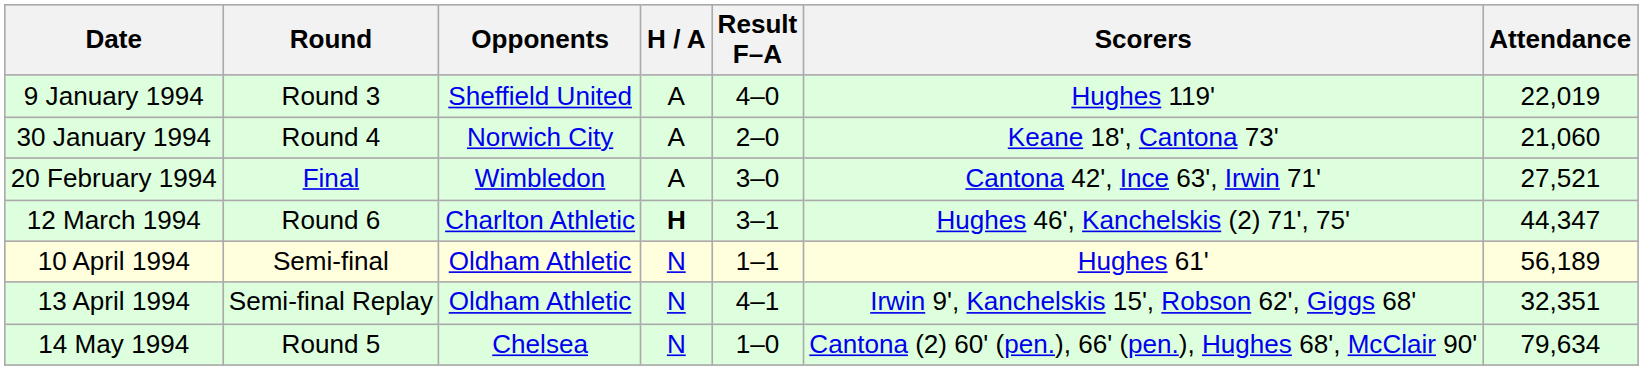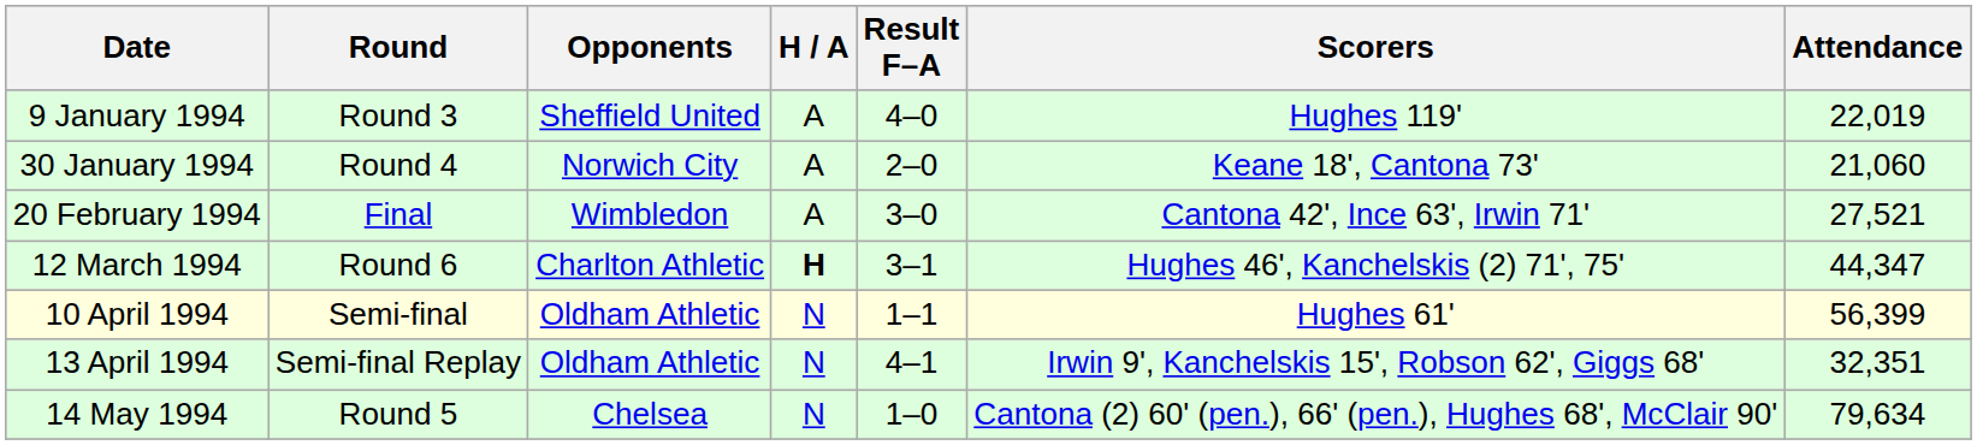 <table class="wikitable" style="text-align:center">
 <tr>
 <th>Date</th>
 <th>Round</th>
 <th>Opponents</th>
 <th>H / A</th>
 <th>Result<br>F–A</th>
 <th>Scorers</th>
 <th>Attendance</th>
 </tr>
 <tr bgcolor="#ddffdd">
 <td>9 January 1994</td>
 <td>Round 3</td>
 <td><a href='#'>Sheffield United</a></td>
 <td>A</td>
 <td>4–0</td>
 <td><a href='#'>Hughes</a> 119'</td>
 <td>22,019</td>
 </tr>
 <tr bgcolor="#ddffdd">
 <td>30 January 1994</td>
 <td>Round 4</td>
 <td><a href='#'>Norwich City</a></td>
 <td>A</td>
 <td>2–0</td>
 <td><a href='#'>Keane</a> 18', <a href='#'>Cantona</a> 73'</td>
 <td>21,060</td>
 </tr>
 <tr bgcolor="#ddffdd">
 <td>20 February 1994</td>
 <td><a href='#'>Final</a></td>
 <td><a href='#'>Wimbledon</a></td>
 <td>A</td>
 <td>3–0</td>
 <td><a href='#'>Cantona</a> 42', <a href='#'>Ince</a> 63', <a href='#'>Irwin</a> 71'</td>
 <td>27,521</td>
 </tr>
 <tr bgcolor="#ddffdd">
 <td>12 March 1994</td>
 <td>Round 6</td>
 <td><a href='#'>Charlton Athletic</a></td>
 <td><strong>H</strong></td>
 <td>3–1</td>
 <td><a href='#'>Hughes</a> 46', <a href='#'>Kanchelskis</a> (2) 71', 75'</td>
 <td>44,347</td>
 </tr>
 <tr bgcolor="#ffffdd">
 <td>10 April 1994</td>
 <td>Semi-final</td>
 <td><a href='#'>Oldham Athletic</a></td>
 <td><a href='#'>N</a></td>
 <td>1–1</td>
 <td><a href='#'>Hughes</a> 61'</td>
-<td>56,189</td>
+<td>56,399</td>
 </tr>
 <tr bgcolor="#ddffdd">
 <td>13 April 1994</td>
 <td>Semi-final Replay</td>
 <td><a href='#'>Oldham Athletic</a></td>
 <td><a href='#'>N</a></td>
 <td>4–1</td>
 <td><a href='#'>Irwin</a> 9', <a href='#'>Kanchelskis</a> 15', <a href='#'>Robson</a> 62', <a href='#'>Giggs</a> 68'</td>
 <td>32,351</td>
 </tr>
 <tr bgcolor="#ddffdd">
 <td>14 May 1994</td>
 <td>Round 5</td>
 <td><a href='#'>Chelsea</a></td>
 <td><a href='#'>N</a></td>
 <td>1–0</td>
 <td><a href='#'>Cantona</a> (2) 60' (<a href='#'>pen.</a>), 66' (<a href='#'>pen.</a>), <a href='#'>Hughes</a> 68', <a href='#'>McClair</a> 90'</td>
 <td>79,634</td>
 </tr>
 </table>
